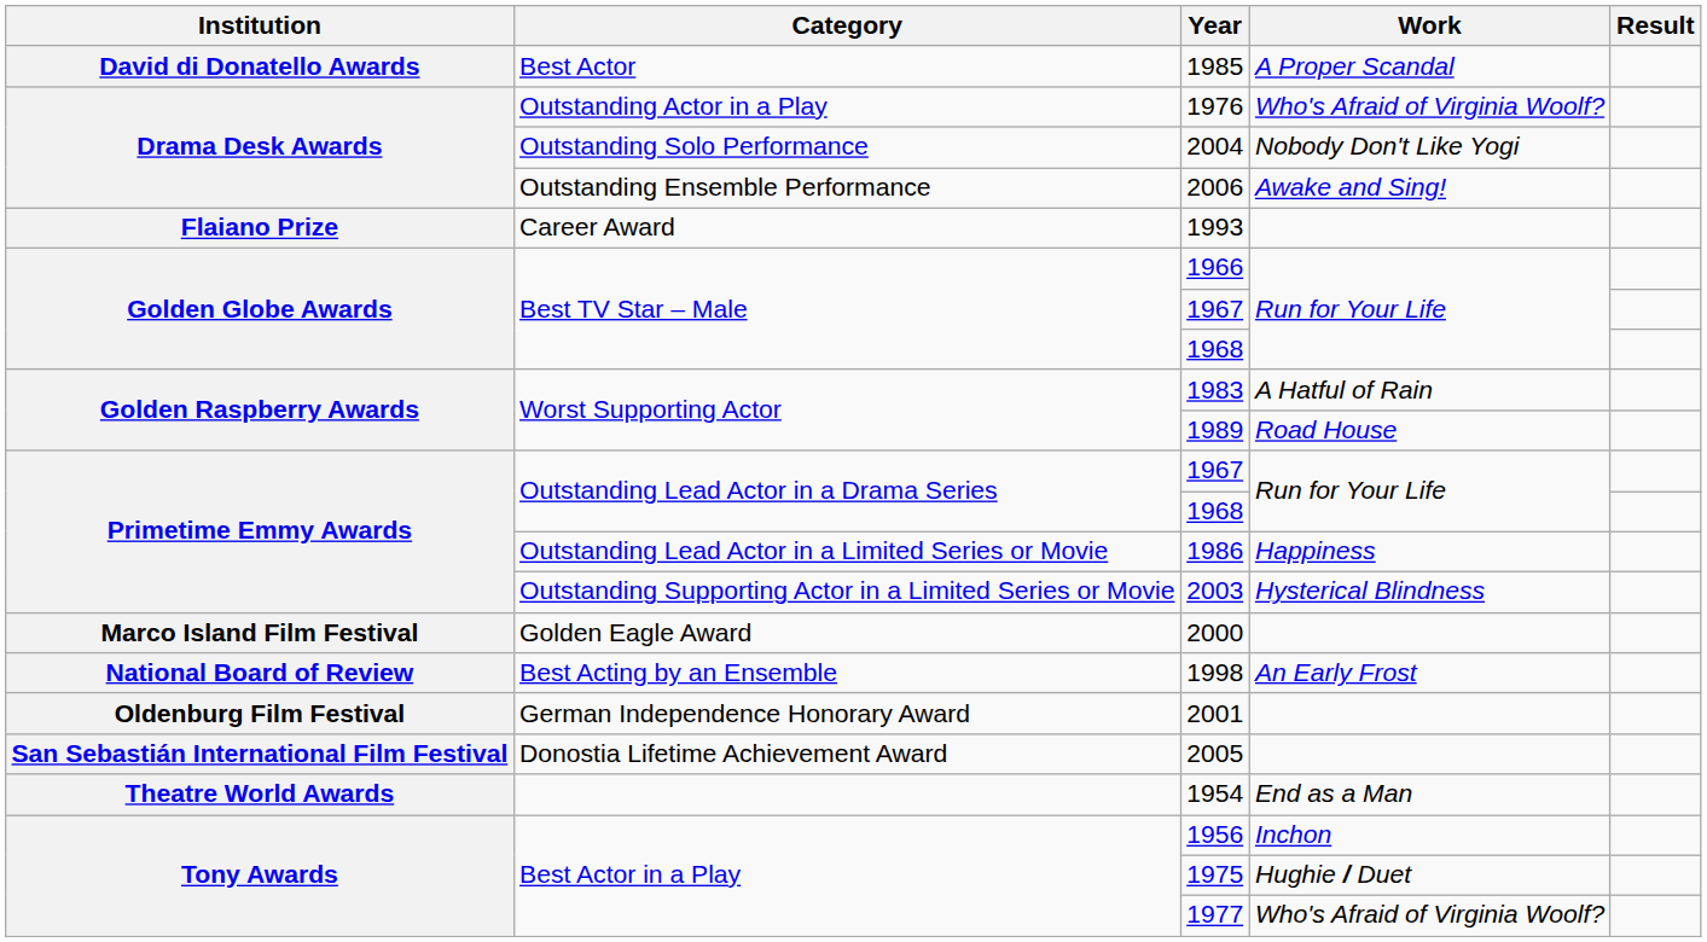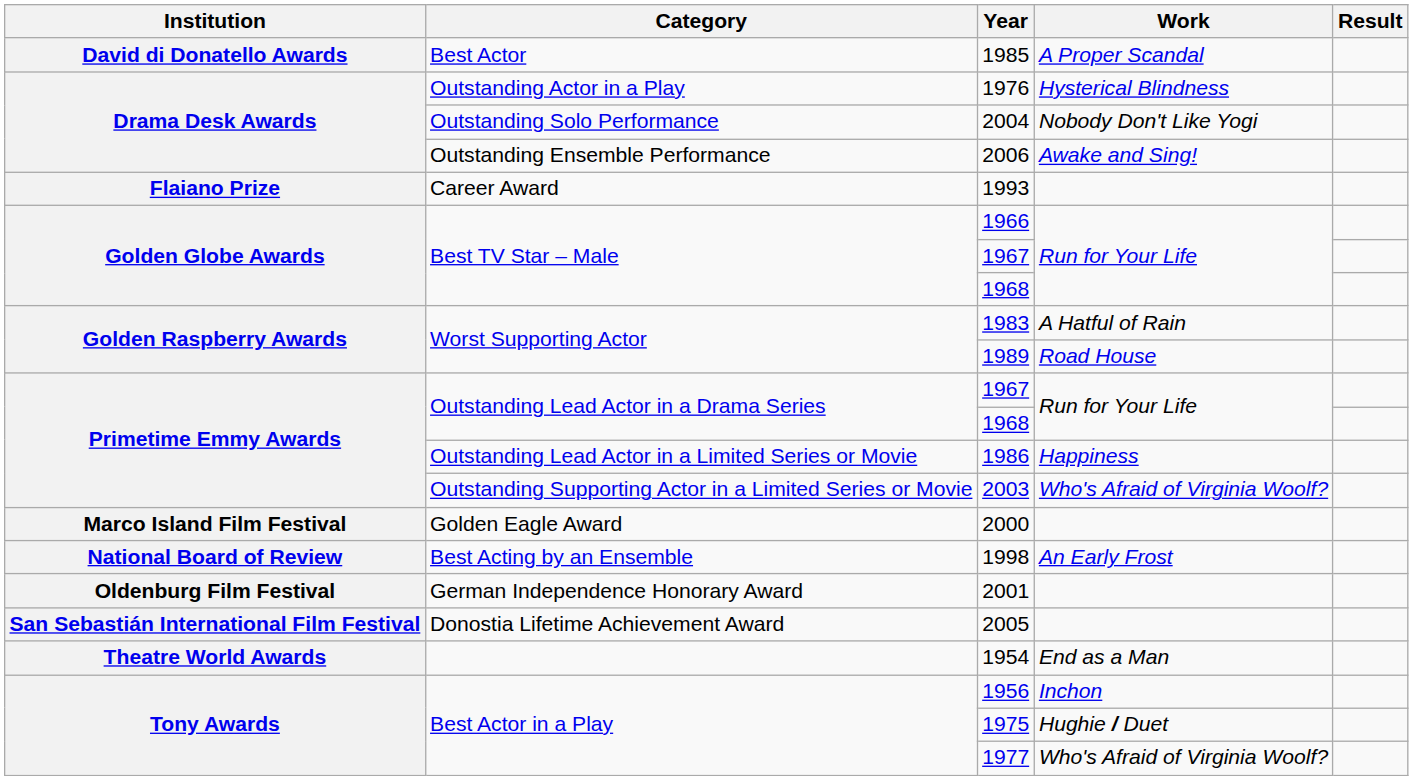 <table class="wikitable sortable">
 <tr>
 <th>Institution</th>
 <th>Category</th>
 <th>Year</th>
 <th>Work</th>
 <th>Result</th>
 </tr>
 <tr>
 <th><a href='#'>David di Donatello Awards</a></th>
 <td><a href='#'>Best Actor</a></td>
 <td>1985</td>
 <td><em><a href='#'>A Proper Scandal</a></em></td>
 <td></td>
 </tr>
 <tr>
 <th rowspan="3"><a href='#'>Drama Desk Awards</a></th>
 <td><a href='#'>Outstanding Actor in a Play</a></td>
 <td>1976</td>
-<td><em><a href='#'>Who's Afraid of Virginia Woolf?</a></em></td>
+<td><em><a href='#'>Hysterical Blindness</a></em></td>
 <td></td>
 </tr>
 <tr>
 <td><a href='#'>Outstanding Solo Performance</a></td>
 <td>2004</td>
 <td><em>Nobody Don't Like Yogi</em></td>
 <td></td>
 </tr>
 <tr>
 <td>Outstanding Ensemble Performance</td>
 <td>2006</td>
 <td><em><a href='#'>Awake and Sing!</a></em></td>
 <td></td>
 </tr>
 <tr>
 <th><a href='#'>Flaiano Prize</a></th>
 <td>Career Award</td>
 <td>1993</td>
 <td></td>
 <td></td>
 </tr>
 <tr>
 <th rowspan="3"><a href='#'>Golden Globe Awards</a></th>
 <td rowspan="3"><a href='#'>Best TV Star – Male</a></td>
 <td><a href='#'>1966</a></td>
 <td rowspan="3"><em><a href='#'>Run for Your Life</a></em></td>
 <td></td>
 </tr>
 <tr>
 <td><a href='#'>1967</a></td>
 <td></td>
 </tr>
 <tr>
 <td><a href='#'>1968</a></td>
 <td></td>
 </tr>
 <tr>
 <th rowspan="2"><a href='#'>Golden Raspberry Awards</a></th>
 <td rowspan="2"><a href='#'>Worst Supporting Actor</a></td>
 <td><a href='#'>1983</a></td>
 <td><em>A Hatful of Rain</em></td>
 <td></td>
 </tr>
 <tr>
 <td><a href='#'>1989</a></td>
 <td><em><a href='#'>Road House</a></em></td>
 <td></td>
 </tr>
 <tr>
 <th rowspan="4"><a href='#'>Primetime Emmy Awards</a></th>
 <td rowspan="2"><a href='#'>Outstanding Lead Actor in a Drama Series</a></td>
 <td><a href='#'>1967</a></td>
 <td rowspan="2"><em>Run for Your Life</em></td>
 <td></td>
 </tr>
 <tr>
 <td><a href='#'>1968</a></td>
 <td></td>
 </tr>
 <tr>
 <td><a href='#'>Outstanding Lead Actor in a Limited Series or Movie</a></td>
 <td><a href='#'>1986</a></td>
 <td><em><a href='#'>Happiness</a></em></td>
 <td></td>
 </tr>
 <tr>
 <td><a href='#'>Outstanding Supporting Actor in a Limited Series or Movie</a></td>
 <td><a href='#'>2003</a></td>
-<td><em><a href='#'>Hysterical Blindness</a></em></td>
+<td><em><a href='#'>Who's Afraid of Virginia Woolf?</a></em></td>
 <td></td>
 </tr>
 <tr>
 <th>Marco Island Film Festival</th>
 <td>Golden Eagle Award</td>
 <td>2000</td>
 <td></td>
 <td></td>
 </tr>
 <tr>
 <th><a href='#'>National Board of Review</a></th>
 <td><a href='#'>Best Acting by an Ensemble</a></td>
 <td>1998</td>
 <td><em><a href='#'>An Early Frost</a></em></td>
 <td></td>
 </tr>
 <tr>
 <th>Oldenburg Film Festival</th>
 <td>German Independence Honorary Award</td>
 <td>2001</td>
 <td></td>
 <td></td>
 </tr>
 <tr>
 <th><a href='#'>San Sebastián International Film Festival</a></th>
 <td>Donostia Lifetime Achievement Award</td>
 <td>2005</td>
 <td></td>
 <td></td>
 </tr>
 <tr>
 <th><a href='#'>Theatre World Awards</a></th>
 <td></td>
 <td>1954</td>
 <td><em>End as a Man</em></td>
 <td></td>
 </tr>
 <tr>
 <th rowspan="3"><a href='#'>Tony Awards</a></th>
 <td rowspan="3"><a href='#'>Best Actor in a Play</a></td>
 <td><a href='#'>1956</a></td>
 <td><em><a href='#'>Inchon</a></em></td>
 <td></td>
 </tr>
 <tr>
 <td><a href='#'>1975</a></td>
 <td><em>Hughie<strong> / </strong>Duet</em></td>
 <td></td>
 </tr>
 <tr>
 <td><a href='#'>1977</a></td>
 <td><em>Who's Afraid of Virginia Woolf?</em></td>
 <td></td>
 </tr>
 </table>
